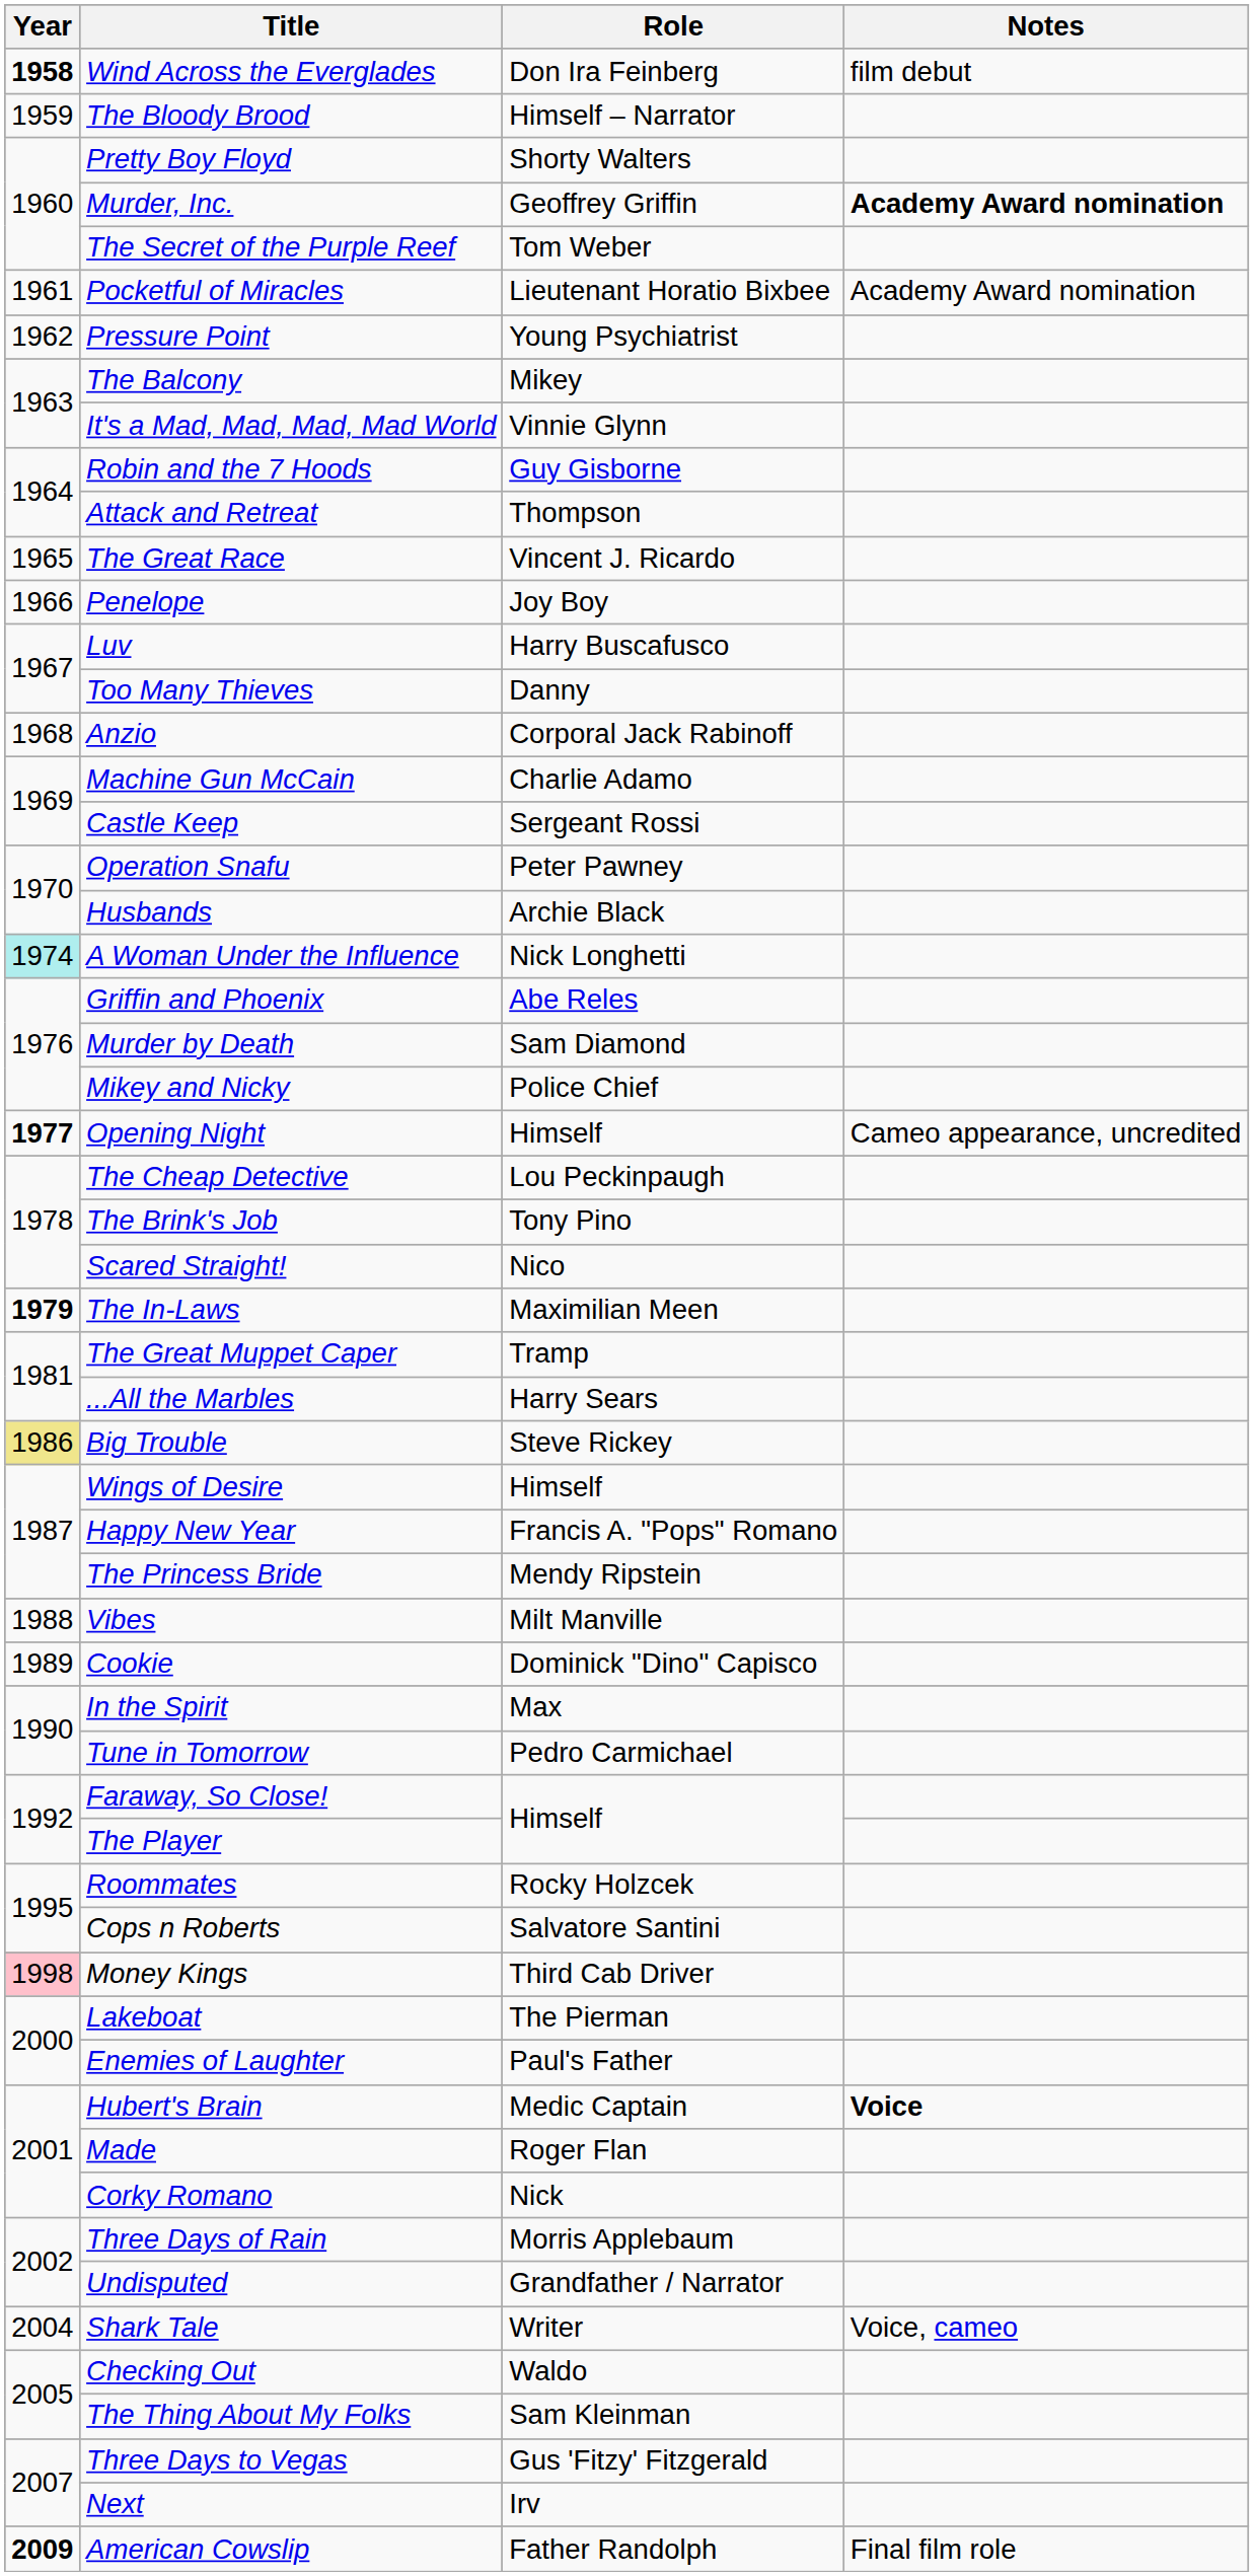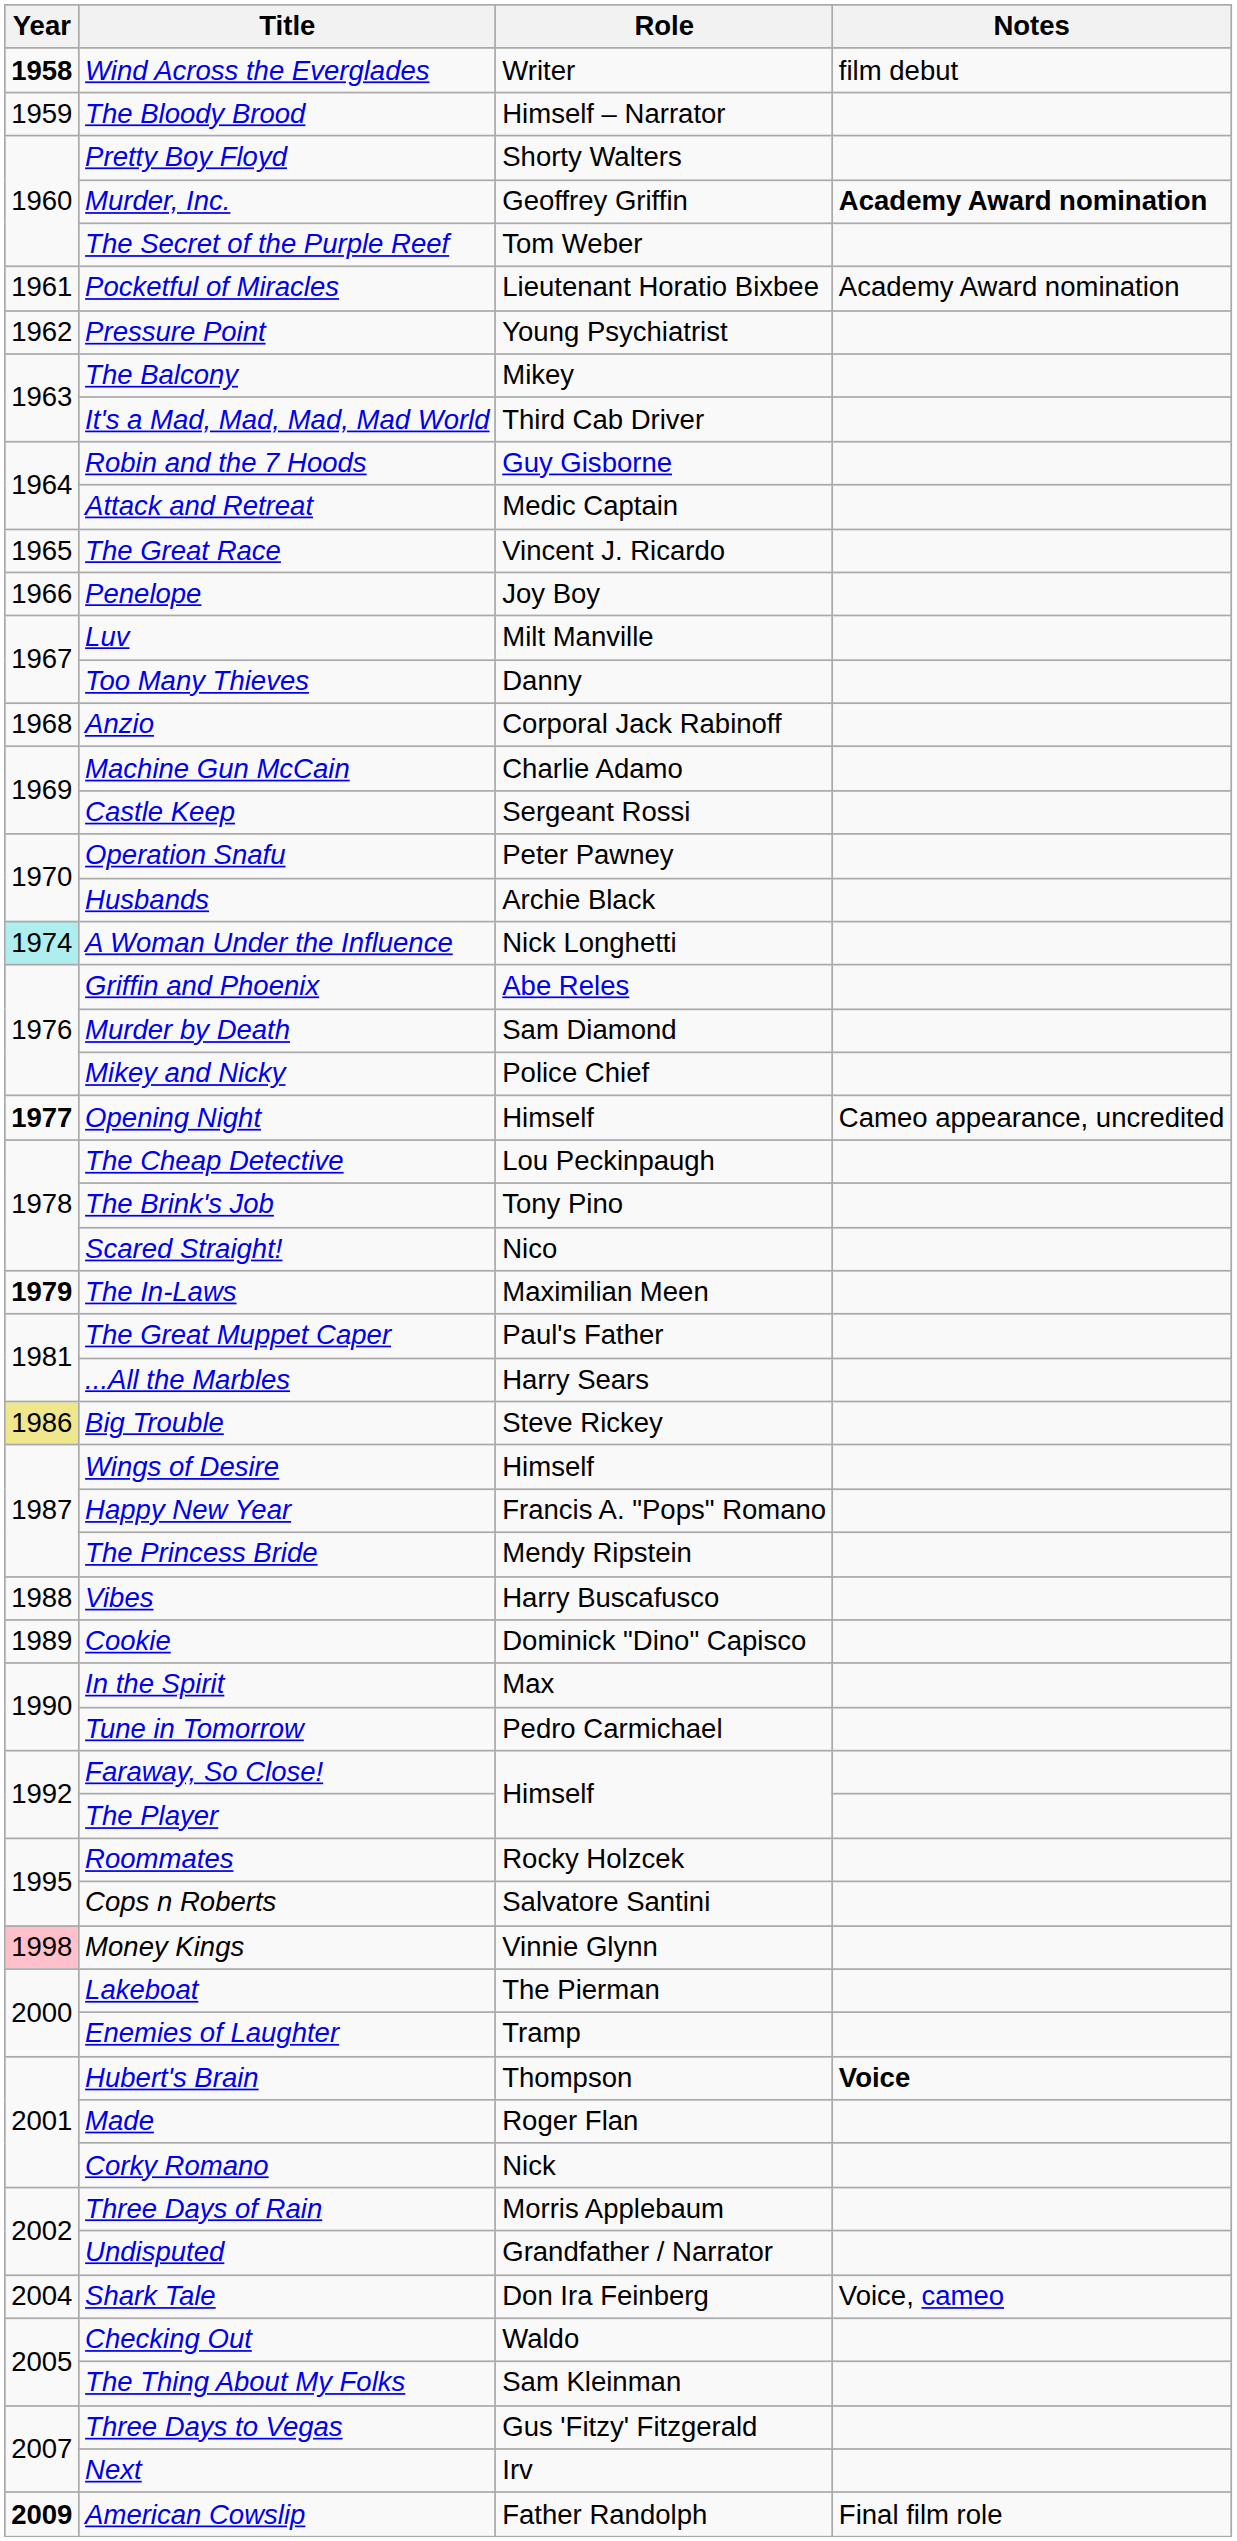 <table class="wikitable sortable unsortable">
 <tr>
 <th>Year</th>
 <th>Title</th>
 <th>Role</th>
 <th>Notes</th>
 </tr>
 <tr>
 <td><strong>1958</strong></td>
 <td><em><a href='#'>Wind Across the Everglades</a></em></td>
-<td>Don Ira Feinberg</td>
+<td>Writer</td>
 <td>film debut</td>
 </tr>
 <tr>
 <td>1959</td>
 <td><em><a href='#'>The Bloody Brood</a></em></td>
 <td>Himself – Narrator</td>
 <td></td>
 </tr>
 <tr>
 <td rowspan="3">1960</td>
 <td><em><a href='#'>Pretty Boy Floyd</a></em></td>
 <td>Shorty Walters</td>
 <td></td>
 </tr>
 <tr>
 <td><em><a href='#'>Murder, Inc.</a></em></td>
 <td>Geoffrey Griffin</td>
 <td><strong>Academy Award nomination</strong></td>
 </tr>
 <tr>
 <td><em><a href='#'>The Secret of the Purple Reef</a></em></td>
 <td>Tom Weber</td>
 <td></td>
 </tr>
 <tr>
 <td>1961</td>
 <td><em><a href='#'>Pocketful of Miracles</a></em></td>
 <td>Lieutenant Horatio Bixbee</td>
 <td>Academy Award nomination</td>
 </tr>
 <tr>
 <td>1962</td>
 <td><em><a href='#'>Pressure Point</a></em></td>
 <td>Young Psychiatrist</td>
 <td></td>
 </tr>
 <tr>
 <td rowspan="2">1963</td>
 <td><em><a href='#'>The Balcony</a></em></td>
 <td>Mikey</td>
 <td></td>
 </tr>
 <tr>
 <td><em><a href='#'>It's a Mad, Mad, Mad, Mad World</a></em></td>
-<td>Vinnie Glynn</td>
+<td>Third Cab Driver</td>
 <td></td>
 </tr>
 <tr>
 <td rowspan="2">1964</td>
 <td><em><a href='#'>Robin and the 7 Hoods</a></em></td>
 <td><a href='#'>Guy Gisborne</a></td>
 <td></td>
 </tr>
 <tr>
 <td><em><a href='#'>Attack and Retreat</a></em></td>
-<td>Thompson</td>
+<td>Medic Captain</td>
 <td></td>
 </tr>
 <tr>
 <td>1965</td>
 <td><em><a href='#'>The Great Race</a></em></td>
 <td>Vincent J. Ricardo</td>
 <td></td>
 </tr>
 <tr>
 <td>1966</td>
 <td><em><a href='#'>Penelope</a></em></td>
 <td>Joy Boy</td>
 <td></td>
 </tr>
 <tr>
 <td rowspan="2">1967</td>
 <td><em><a href='#'>Luv</a></em></td>
-<td>Harry Buscafusco</td>
+<td>Milt Manville</td>
 <td></td>
 </tr>
 <tr>
 <td><em><a href='#'>Too Many Thieves</a></em></td>
 <td>Danny</td>
 <td></td>
 </tr>
 <tr>
 <td>1968</td>
 <td><em><a href='#'>Anzio</a></em></td>
 <td>Corporal Jack Rabinoff</td>
 <td></td>
 </tr>
 <tr>
 <td rowspan="2">1969</td>
 <td><em><a href='#'>Machine Gun McCain</a></em></td>
 <td>Charlie Adamo</td>
 <td></td>
 </tr>
 <tr>
 <td><em><a href='#'>Castle Keep</a></em></td>
 <td>Sergeant Rossi</td>
 <td></td>
 </tr>
 <tr>
 <td rowspan="2">1970</td>
 <td><em><a href='#'>Operation Snafu</a></em></td>
 <td>Peter Pawney</td>
 <td></td>
 </tr>
 <tr>
 <td><em><a href='#'>Husbands</a></em></td>
 <td>Archie Black</td>
 <td></td>
 </tr>
 <tr>
 <td style="background: paleturquoise;">1974</td>
 <td><em><a href='#'>A Woman Under the Influence</a></em></td>
 <td>Nick Longhetti</td>
 <td></td>
 </tr>
 <tr>
 <td rowspan="3">1976</td>
 <td><em><a href='#'>Griffin and Phoenix</a></em></td>
 <td><a href='#'>Abe Reles</a></td>
 <td></td>
 </tr>
 <tr>
 <td><em><a href='#'>Murder by Death</a></em></td>
 <td>Sam Diamond</td>
 <td></td>
 </tr>
 <tr>
 <td><em><a href='#'>Mikey and Nicky</a></em></td>
 <td>Police Chief</td>
 <td></td>
 </tr>
 <tr>
 <td><strong>1977</strong></td>
 <td><em><a href='#'>Opening Night</a></em></td>
 <td>Himself</td>
 <td>Cameo appearance, uncredited</td>
 </tr>
 <tr>
 <td rowspan="3">1978</td>
 <td><em><a href='#'>The Cheap Detective</a></em></td>
 <td>Lou Peckinpaugh</td>
 <td></td>
 </tr>
 <tr>
 <td><em><a href='#'>The Brink's Job</a></em></td>
 <td>Tony Pino</td>
 <td></td>
 </tr>
 <tr>
 <td><em><a href='#'>Scared Straight!</a></em></td>
 <td>Nico</td>
 <td></td>
 </tr>
 <tr>
 <td><strong>1979</strong></td>
 <td><em><a href='#'>The In-Laws</a></em></td>
 <td>Maximilian Meen</td>
 <td></td>
 </tr>
 <tr>
 <td rowspan="2">1981</td>
 <td><em><a href='#'>The Great Muppet Caper</a></em></td>
-<td>Tramp</td>
+<td>Paul's Father</td>
 <td></td>
 </tr>
 <tr>
 <td><em><a href='#'>...All the Marbles</a></em></td>
 <td>Harry Sears</td>
 <td></td>
 </tr>
 <tr>
 <td style="background: khaki;">1986</td>
 <td><em><a href='#'>Big Trouble</a></em></td>
 <td>Steve Rickey</td>
 <td></td>
 </tr>
 <tr>
 <td rowspan="3">1987</td>
 <td><em><a href='#'>Wings of Desire</a></em></td>
 <td>Himself</td>
 <td></td>
 </tr>
 <tr>
 <td><em><a href='#'>Happy New Year</a></em></td>
 <td>Francis A. "Pops" Romano</td>
 <td></td>
 </tr>
 <tr>
 <td><em><a href='#'>The Princess Bride</a></em></td>
 <td>Mendy Ripstein</td>
 <td></td>
 </tr>
 <tr>
 <td>1988</td>
 <td><em><a href='#'>Vibes</a></em></td>
-<td>Milt Manville</td>
+<td>Harry Buscafusco</td>
 <td></td>
 </tr>
 <tr>
 <td>1989</td>
 <td><em><a href='#'>Cookie</a></em></td>
 <td>Dominick "Dino" Capisco</td>
 <td></td>
 </tr>
 <tr>
 <td rowspan="2">1990</td>
 <td><em><a href='#'>In the Spirit</a></em></td>
 <td>Max</td>
 <td></td>
 </tr>
 <tr>
 <td><em><a href='#'>Tune in Tomorrow</a></em></td>
 <td>Pedro Carmichael</td>
 <td></td>
 </tr>
 <tr>
 <td rowspan="2">1992</td>
 <td><em><a href='#'>Faraway, So Close!</a></em></td>
 <td rowspan="2">Himself</td>
 <td></td>
 </tr>
 <tr>
 <td><em><a href='#'>The Player</a></em></td>
 <td></td>
 </tr>
 <tr>
 <td rowspan="2">1995</td>
 <td><em><a href='#'>Roommates</a></em></td>
 <td>Rocky Holzcek</td>
 <td></td>
 </tr>
 <tr>
 <td><em>Cops n Roberts</em></td>
 <td>Salvatore Santini</td>
 <td></td>
 </tr>
 <tr>
 <td style="background: pink;">1998</td>
 <td><em>Money Kings</em></td>
-<td>Third Cab Driver</td>
+<td>Vinnie Glynn</td>
 <td></td>
 </tr>
 <tr>
 <td rowspan="2">2000</td>
 <td><em><a href='#'>Lakeboat</a></em></td>
 <td>The Pierman</td>
 <td></td>
 </tr>
 <tr>
 <td><em><a href='#'>Enemies of Laughter</a></em></td>
-<td>Paul's Father</td>
+<td>Tramp</td>
 <td></td>
 </tr>
 <tr>
 <td rowspan="3">2001</td>
 <td><em><a href='#'>Hubert's Brain</a></em></td>
-<td>Medic Captain</td>
+<td>Thompson</td>
 <td><strong>Voice</strong></td>
 </tr>
 <tr>
 <td><em><a href='#'>Made</a></em></td>
 <td>Roger Flan</td>
 <td></td>
 </tr>
 <tr>
 <td><em><a href='#'>Corky Romano</a></em></td>
 <td>Nick</td>
 <td></td>
 </tr>
 <tr>
 <td rowspan="2">2002</td>
 <td><em><a href='#'>Three Days of Rain</a></em></td>
 <td>Morris Applebaum</td>
 <td></td>
 </tr>
 <tr>
 <td><em><a href='#'>Undisputed</a></em></td>
 <td>Grandfather / Narrator</td>
 <td></td>
 </tr>
 <tr>
 <td>2004</td>
 <td><em><a href='#'>Shark Tale</a></em></td>
-<td>Writer</td>
+<td>Don Ira Feinberg</td>
 <td>Voice, <a href='#'>cameo</a></td>
 </tr>
 <tr>
 <td rowspan="2">2005</td>
 <td><em><a href='#'>Checking Out</a></em></td>
 <td>Waldo</td>
 <td></td>
 </tr>
 <tr>
 <td><em><a href='#'>The Thing About My Folks</a></em></td>
 <td>Sam Kleinman</td>
 <td></td>
 </tr>
 <tr>
 <td rowspan="2">2007</td>
 <td><em><a href='#'>Three Days to Vegas</a></em></td>
 <td>Gus 'Fitzy' Fitzgerald</td>
 <td></td>
 </tr>
 <tr>
 <td><em><a href='#'>Next</a></em></td>
 <td>Irv</td>
 <td></td>
 </tr>
 <tr>
 <td><strong>2009</strong></td>
 <td><em><a href='#'>American Cowslip</a></em></td>
 <td>Father Randolph</td>
 <td>Final film role</td>
 </tr>
 </table>
